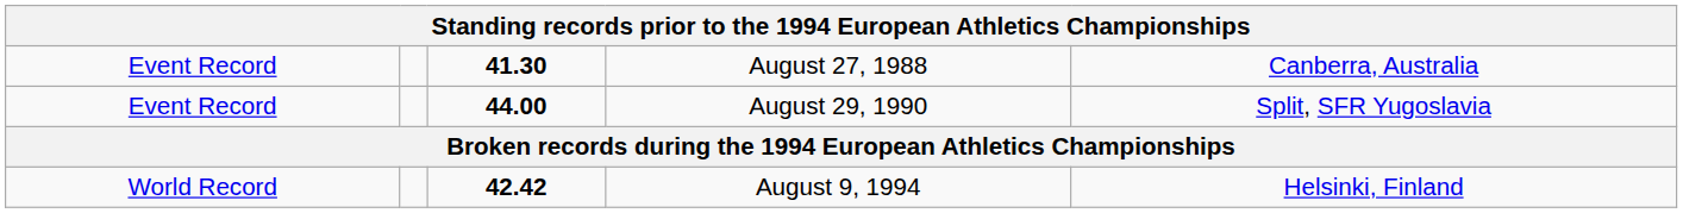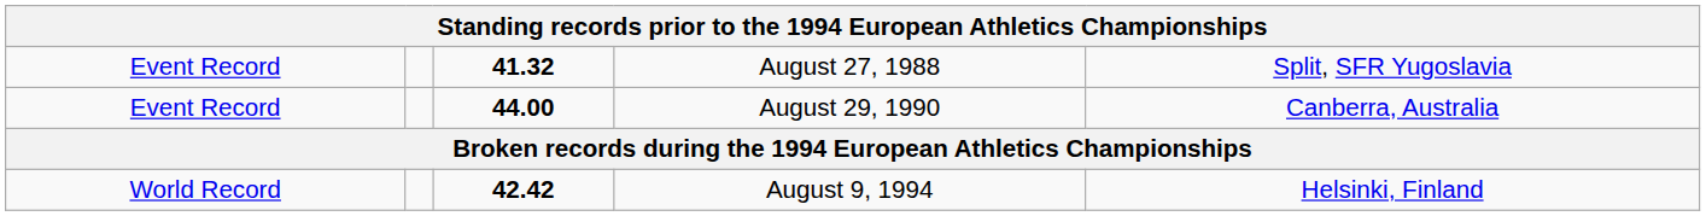 <table class="wikitable" style=" text-align:center; font-size:110%;" width="95%">
 <tr>
 <th colspan="5">Standing records prior to the 1994 European Athletics Championships</th>
 </tr>
 <tr>
 <td><a href='#'>Event Record</a></td>
 <td></td>
-<td><strong>41.30</strong></td>
+<td><strong>41.32</strong></td>
 <td>August 27, 1988</td>
-<td> <a href='#'>Canberra, Australia</a></td>
+<td> <a href='#'>Split</a>, <a href='#'>SFR Yugoslavia</a></td>
 </tr>
 <tr>
 <td><a href='#'>Event Record</a></td>
 <td></td>
 <td><strong>44.00</strong></td>
 <td>August 29, 1990</td>
-<td> <a href='#'>Split</a>, <a href='#'>SFR Yugoslavia</a></td>
+<td> <a href='#'>Canberra, Australia</a></td>
 </tr>
 <tr>
 <th colspan="5">Broken records during the 1994 European Athletics Championships</th>
 </tr>
 <tr>
 <td><a href='#'>World Record</a></td>
 <td></td>
 <td><strong>42.42</strong></td>
 <td>August 9, 1994</td>
 <td> <a href='#'>Helsinki, Finland</a></td>
 </tr>
 </table>
